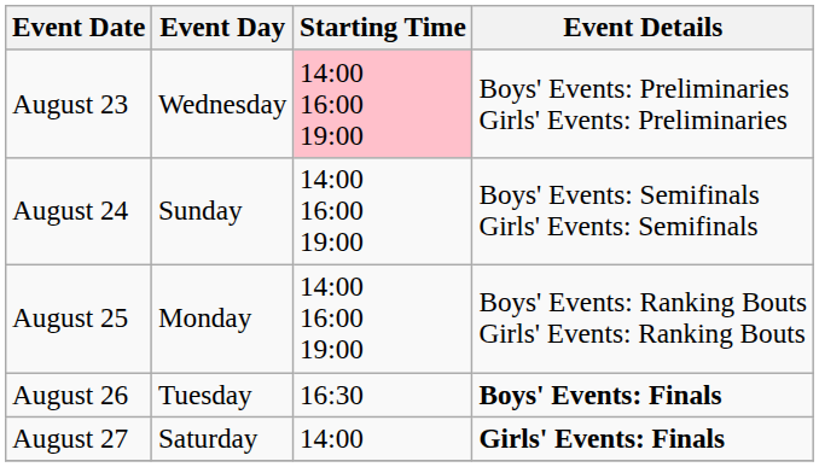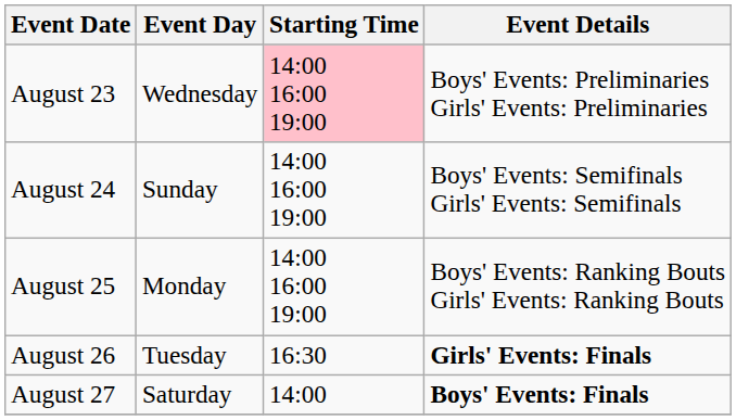 <table class="wikitable">
 <tr>
 <th>Event Date</th>
 <th>Event Day</th>
 <th>Starting Time</th>
 <th>Event Details</th>
 </tr>
 <tr>
 <td>August 23</td>
 <td>Wednesday</td>
 <td style="background: pink;">14:00<br>16:00<br>19:00</td>
 <td>Boys' Events: Preliminaries <br>Girls' Events: Preliminaries</td>
 </tr>
 <tr>
 <td>August 24</td>
 <td>Sunday</td>
 <td>14:00<br>16:00<br>19:00</td>
 <td>Boys' Events: Semifinals <br>Girls' Events: Semifinals</td>
 </tr>
 <tr>
 <td>August 25</td>
 <td>Monday</td>
 <td>14:00<br>16:00<br>19:00</td>
 <td>Boys' Events: Ranking Bouts <br>Girls' Events: Ranking Bouts</td>
 </tr>
 <tr>
 <td>August 26</td>
 <td>Tuesday</td>
 <td>16:30</td>
-<td><strong>Boys' Events: Finals</strong></td>
+<td><strong>Girls' Events: Finals</strong></td>
 </tr>
 <tr>
 <td>August 27</td>
 <td>Saturday</td>
 <td>14:00</td>
-<td><strong>Girls' Events: Finals</strong></td>
+<td><strong>Boys' Events: Finals</strong></td>
 </tr>
 <tr>
 </tr>
 </table>
